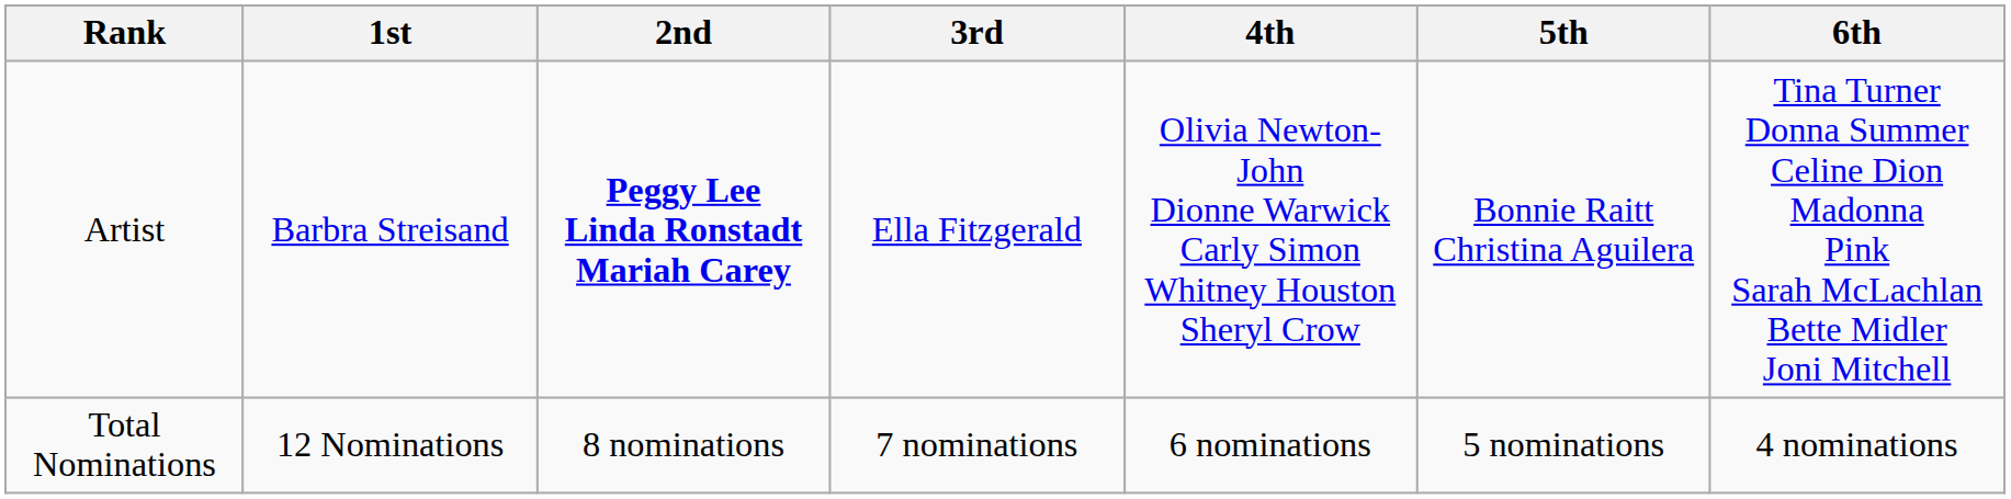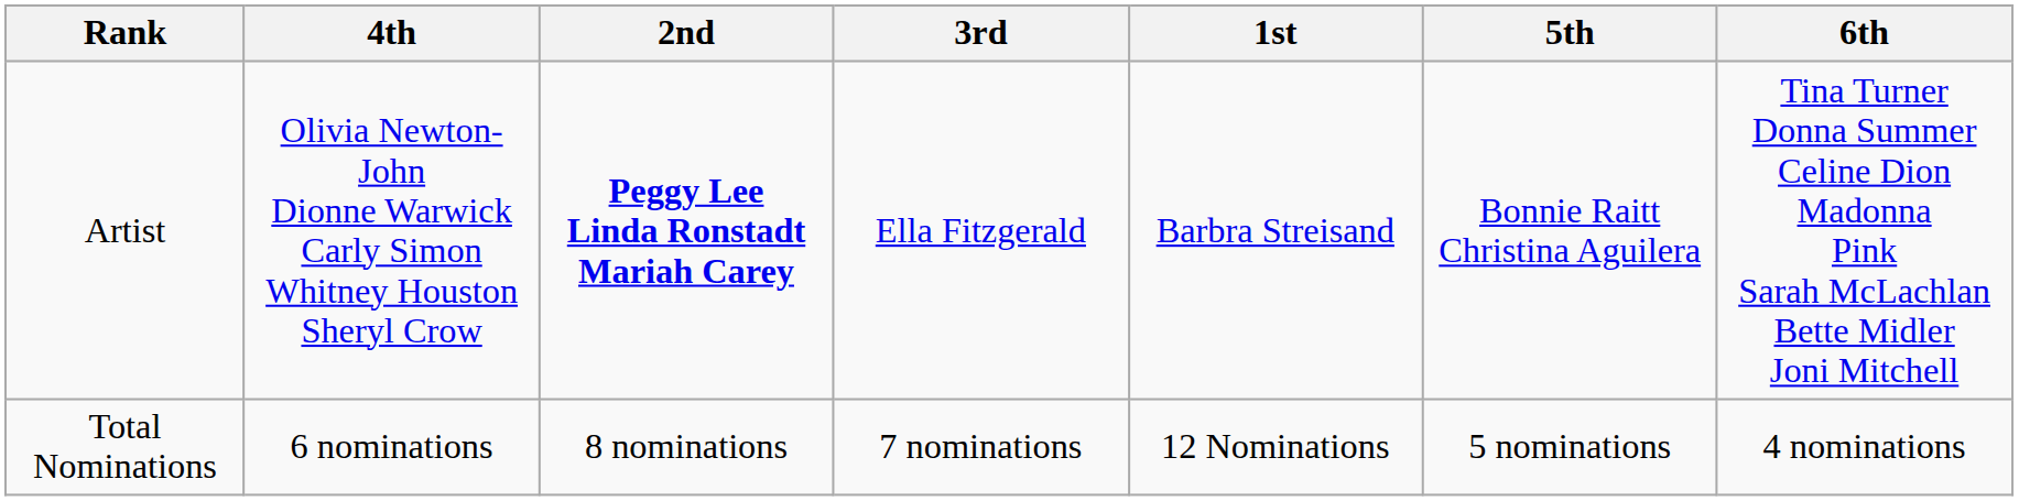 <table class="wikitable">
 <tr>
 <th style="width:100px;">Rank</th>
-<th style="width:125px;">1st</th>
+<th style="width:125px;">4th</th>
 <th style="width:125px;">2nd</th>
 <th style="width:125px;">3rd</th>
-<th style="width:125px;">4th</th>
+<th style="width:125px;">1st</th>
 <th style="width:125px;">5th</th>
 <th style="width:125px;">6th</th>
 </tr>
 <tr align=center>
 <td>Artist</td>
-<td><a href='#'>Barbra Streisand</a></td>
+<td><a href='#'>Olivia Newton-John</a><br><a href='#'>Dionne Warwick</a><br><a href='#'>Carly Simon</a><br><a href='#'>Whitney Houston</a><br><a href='#'>Sheryl Crow</a></td>
 <td><strong><a href='#'>Peggy Lee</a><br><a href='#'>Linda Ronstadt</a><br><a href='#'>Mariah Carey</a></strong></td>
 <td><a href='#'>Ella Fitzgerald</a></td>
-<td><a href='#'>Olivia Newton-John</a><br><a href='#'>Dionne Warwick</a><br><a href='#'>Carly Simon</a><br><a href='#'>Whitney Houston</a><br><a href='#'>Sheryl Crow</a></td>
+<td><a href='#'>Barbra Streisand</a></td>
 <td><a href='#'>Bonnie Raitt</a><br><a href='#'>Christina Aguilera</a></td>
 <td><a href='#'>Tina Turner</a><br><a href='#'>Donna Summer</a><br><a href='#'>Celine Dion</a><br><a href='#'>Madonna</a><br><a href='#'>Pink</a><br><a href='#'>Sarah McLachlan</a><br><a href='#'>Bette Midler</a><br><a href='#'>Joni Mitchell</a></td>
 </tr>
 <tr align=center>
 <td>Total Nominations</td>
-<td>12 Nominations</td>
+<td>6 nominations</td>
 <td>8 nominations</td>
 <td>7 nominations</td>
-<td>6 nominations</td>
+<td>12 Nominations</td>
 <td>5 nominations</td>
 <td>4 nominations</td>
 </tr>
 </table>
